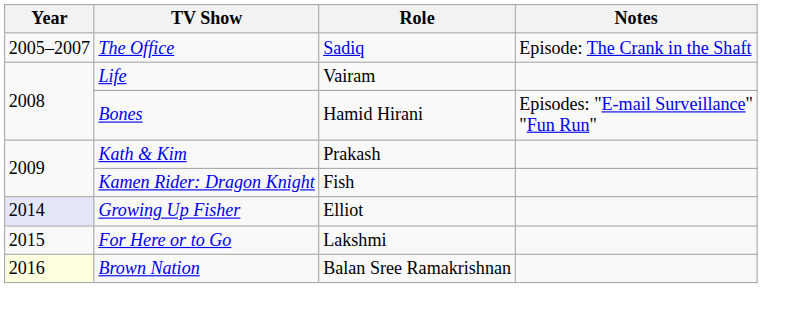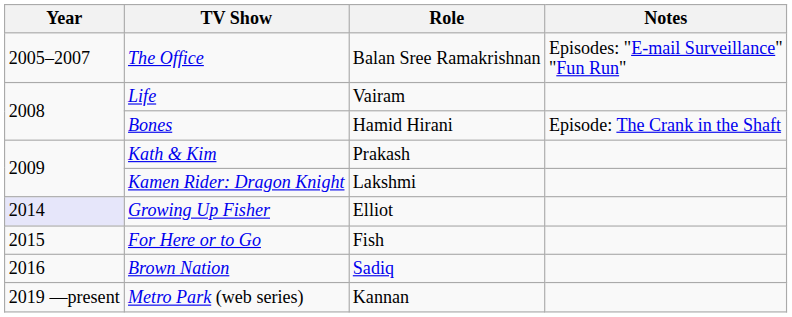 <table class="wikitable sortable">
 <tr>
 <th>Year</th>
 <th>TV Show</th>
 <th>Role</th>
 <th>Notes</th>
 </tr>
 <tr>
 <td>2005–2007</td>
 <td><em><a href='#'>The Office</a></em></td>
-<td><a href='#'>Sadiq</a></td>
-<td>Episode: <a href='#'>The Crank in the Shaft</a></td>
+<td>Balan Sree Ramakrishnan</td>
+<td>Episodes:  "<a href='#'>E-mail Surveillance</a>"<br>"<a href='#'>Fun Run</a>"</td>
 </tr>
 <tr>
 <td rowspan="2">2008</td>
 <td><em><a href='#'>Life</a></em></td>
 <td>Vairam</td>
 <td></td>
 </tr>
 <tr>
 <td><em><a href='#'>Bones</a></em></td>
 <td>Hamid Hirani</td>
-<td>Episodes:  "<a href='#'>E-mail Surveillance</a>"<br>"<a href='#'>Fun Run</a>"</td>
+<td>Episode: <a href='#'>The Crank in the Shaft</a></td>
 </tr>
 <tr>
 <td rowspan="2">2009</td>
 <td><em><a href='#'>Kath & Kim</a></em></td>
 <td>Prakash</td>
 <td></td>
 </tr>
 <tr>
 <td><em><a href='#'>Kamen Rider: Dragon Knight</a></em></td>
-<td>Fish</td>
+<td>Lakshmi</td>
 <td></td>
 </tr>
 <tr>
 <td style="background: lavender;">2014</td>
 <td><em><a href='#'>Growing Up Fisher</a></em></td>
 <td>Elliot</td>
 <td></td>
 </tr>
 <tr>
 <td>2015</td>
 <td><em><a href='#'>For Here or to Go</a></em></td>
-<td>Lakshmi</td>
+<td>Fish</td>
 <td></td>
 </tr>
 <tr>
-<td style="background: lightyellow;">2016</td>
+<td>2016</td>
 <td><em><a href='#'>Brown Nation</a></em></td>
-<td>Balan Sree Ramakrishnan</td>
+<td><a href='#'>Sadiq</a></td>
+<td></td>
+</tr>
+<tr>
+<td>2019 —present</td>
+<td><em><a href='#'>Metro Park</a></em> (web series)</td>
+<td>Kannan</td>
 <td></td>
 </tr>
 </table>
